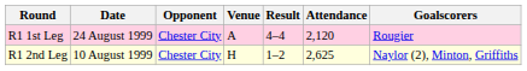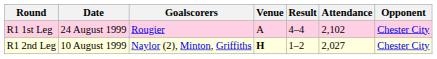 <table class="wikitable">
 <tr>
 <th>Round</th>
 <th>Date</th>
-<th>Opponent</th>
+<th>Goalscorers</th>
 <th>Venue</th>
 <th>Result</th>
 <th>Attendance</th>
-<th>Goalscorers</th>
+<th>Opponent</th>
 </tr>
 <tr style="background-color: #ffd0e3;">
 <td>R1 1st Leg</td>
 <td>24 August 1999</td>
-<td><a href='#'>Chester City</a></td>
+<td><a href='#'>Rougier</a></td>
 <td>A</td>
 <td>4–4</td>
-<td>2,120</td>
-<td><a href='#'>Rougier</a></td>
+<td>2,102</td>
+<td><a href='#'>Chester City</a></td>
 </tr>
 <tr style="background-color: #ffffdd;">
 <td>R1 2nd Leg</td>
 <td>10 August 1999</td>
+<td><a href='#'>Naylor</a> (2), <a href='#'>Minton</a>, <a href='#'>Griffiths</a></td>
+<td><strong>H</strong></td>
+<td>1–2</td>
+<td>2,027</td>
 <td><a href='#'>Chester City</a></td>
-<td>H</td>
-<td>1–2</td>
-<td>2,625</td>
-<td><a href='#'>Naylor</a> (2), <a href='#'>Minton</a>, <a href='#'>Griffiths</a></td>
 </tr>
 </table>
